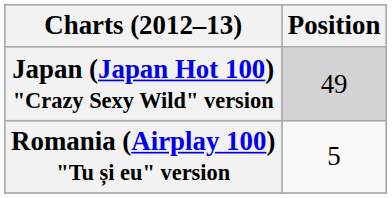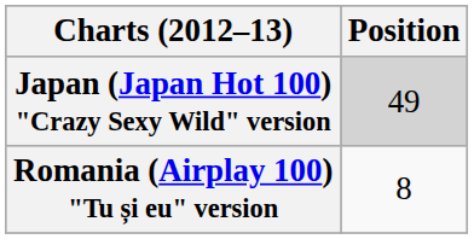 <table class="wikitable plainrowheaders sortable">
 <tr>
 <th>Charts (2012–13)</th>
 <th>Position</th>
 </tr>
 <tr>
 <th scope="row">Japan (<a href='#'>Japan Hot 100</a>)<br><small>"Crazy Sexy Wild" version</small></th>
 <td style="background: lightgrey; text-align:center;">49</td>
 </tr>
 <tr>
 <th scope="row">Romania (<a href='#'>Airplay 100</a>)<br><small>"Tu și eu" version</small></th>
-<td style="text-align:center;">5</td>
+<td style="text-align:center;">8</td>
 </tr>
 </table>
